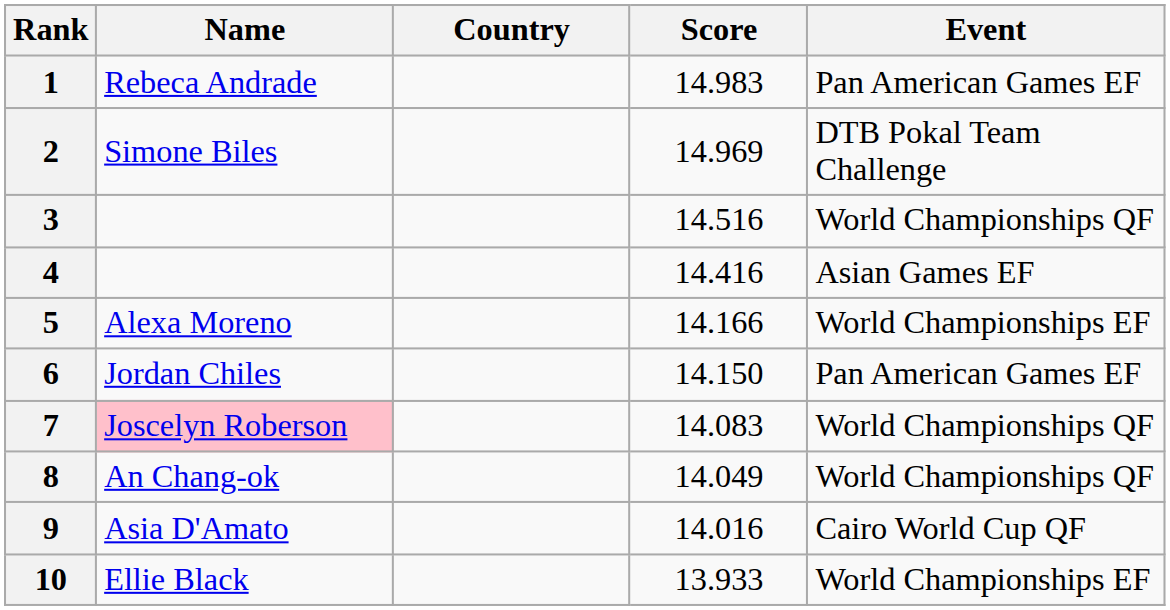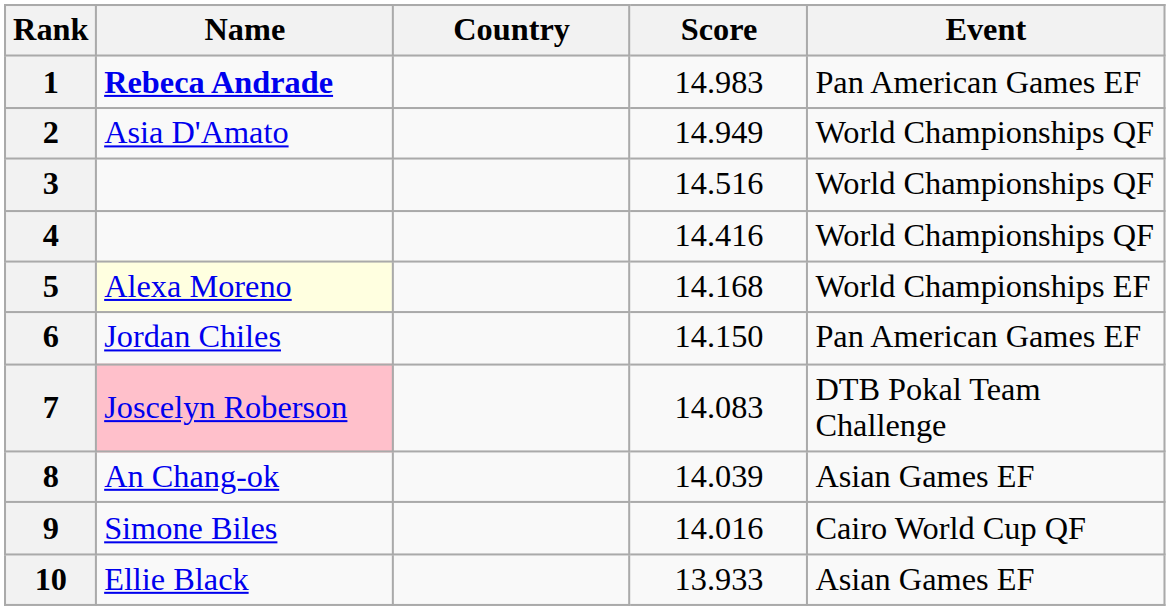 <table class="wikitable sortable" style="width:65%;">
 <tr>
 <th style="text-align:center; width:5%;">Rank</th>
 <th style="text-align:center; width:25%;">Name</th>
 <th style="text-align:center; width:20%;">Country</th>
 <th style="text-align:center; width:15%;">Score</th>
 <th style="text-align:center; width:30%;">Event</th>
 </tr>
 <tr>
 <th>1</th>
-<td><a href='#'>Rebeca Andrade</a></td>
+<td><strong><a href='#'>Rebeca Andrade</a></strong></td>
 <td></td>
 <td align="center">14.983</td>
 <td>Pan American Games EF</td>
 </tr>
 <tr>
 <th>2</th>
-<td><a href='#'>Simone Biles</a></td>
+<td><a href='#'>Asia D'Amato</a></td>
 <td></td>
-<td align="center">14.969</td>
-<td>DTB Pokal Team Challenge</td>
+<td align="center">14.949</td>
+<td>World Championships QF</td>
 </tr>
 <tr>
 <th>3</th>
 <td></td>
 <td></td>
 <td align="center">14.516</td>
 <td>World Championships QF</td>
 </tr>
 <tr>
 <th>4</th>
 <td></td>
 <td></td>
 <td align="center">14.416</td>
-<td>Asian Games EF</td>
+<td>World Championships QF</td>
 </tr>
 <tr>
 <th>5</th>
-<td><a href='#'>Alexa Moreno</a></td>
+<td style="background: lightyellow;"><a href='#'>Alexa Moreno</a></td>
 <td></td>
-<td align="center">14.166</td>
+<td align="center">14.168</td>
 <td>World Championships EF</td>
 </tr>
 <tr>
 <th>6</th>
 <td><a href='#'>Jordan Chiles</a></td>
 <td></td>
 <td align="center">14.150</td>
 <td>Pan American Games EF</td>
 </tr>
 <tr>
 <th>7</th>
 <td style="background: pink;"><a href='#'>Joscelyn Roberson</a></td>
 <td></td>
 <td align="center">14.083</td>
-<td>World Championships QF</td>
+<td>DTB Pokal Team Challenge</td>
 </tr>
 <tr>
 <th>8</th>
 <td><a href='#'>An Chang-ok</a></td>
 <td></td>
-<td align="center">14.049</td>
-<td>World Championships QF</td>
+<td align="center">14.039</td>
+<td>Asian Games EF</td>
 </tr>
 <tr>
 <th>9</th>
-<td><a href='#'>Asia D'Amato</a></td>
+<td><a href='#'>Simone Biles</a></td>
 <td></td>
 <td align="center">14.016</td>
 <td>Cairo World Cup QF</td>
 </tr>
 <tr>
 <th>10</th>
 <td><a href='#'>Ellie Black</a></td>
 <td></td>
 <td align="center">13.933</td>
-<td>World Championships EF</td>
+<td>Asian Games EF</td>
 </tr>
 </table>
